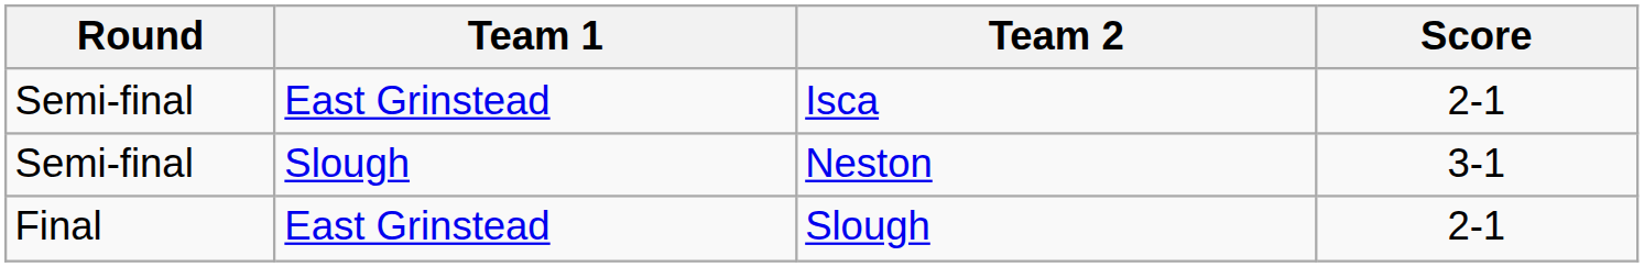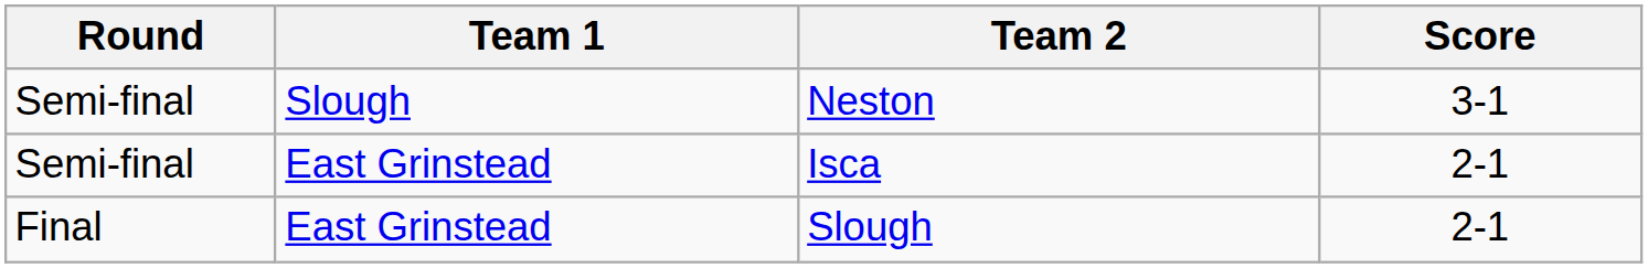 <table class="wikitable" style="font-size: 100%">
 <tr>
 <th width=100>Round</th>
 <th width=200>Team 1</th>
 <th width=200>Team 2</th>
 <th width=120>Score</th>
 </tr>
 <tr>
 <td>Semi-final</td>
+<td><a href='#'>Slough</a></td>
+<td><a href='#'>Neston</a></td>
+<td align=center>3-1</td>
+</tr>
+<tr>
+<td>Semi-final</td>
 <td><a href='#'>East Grinstead</a></td>
 <td><a href='#'>Isca</a></td>
 <td align=center>2-1</td>
-</tr>
-<tr>
-<td>Semi-final</td>
-<td><a href='#'>Slough</a></td>
-<td><a href='#'>Neston</a></td>
-<td align=center>3-1</td>
 </tr>
 <tr>
 <td>Final</td>
 <td><a href='#'>East Grinstead</a></td>
 <td><a href='#'>Slough</a></td>
 <td align=center>2-1</td>
 </tr>
 </table>
